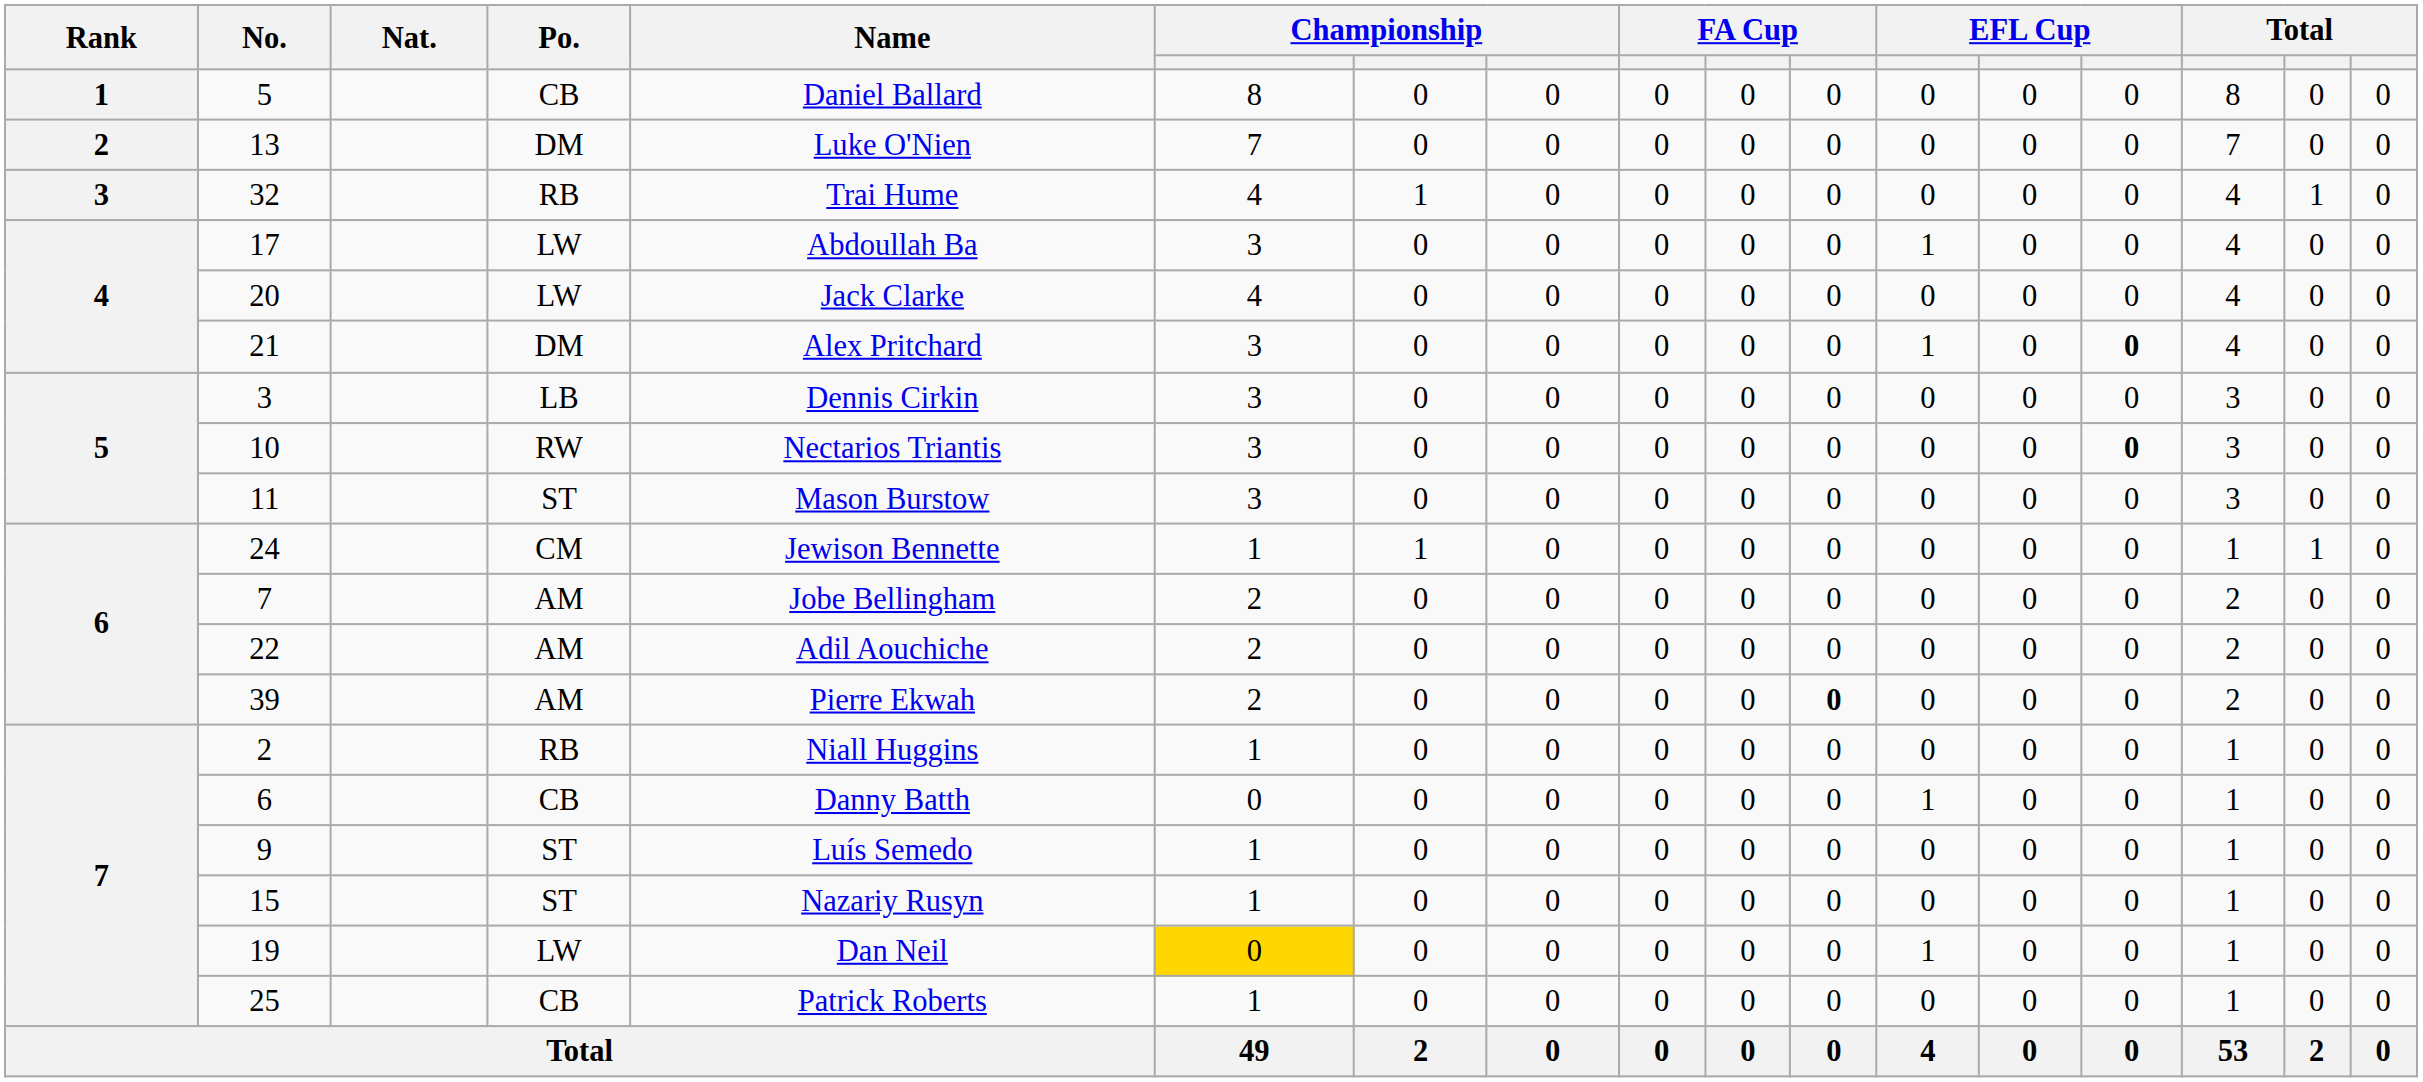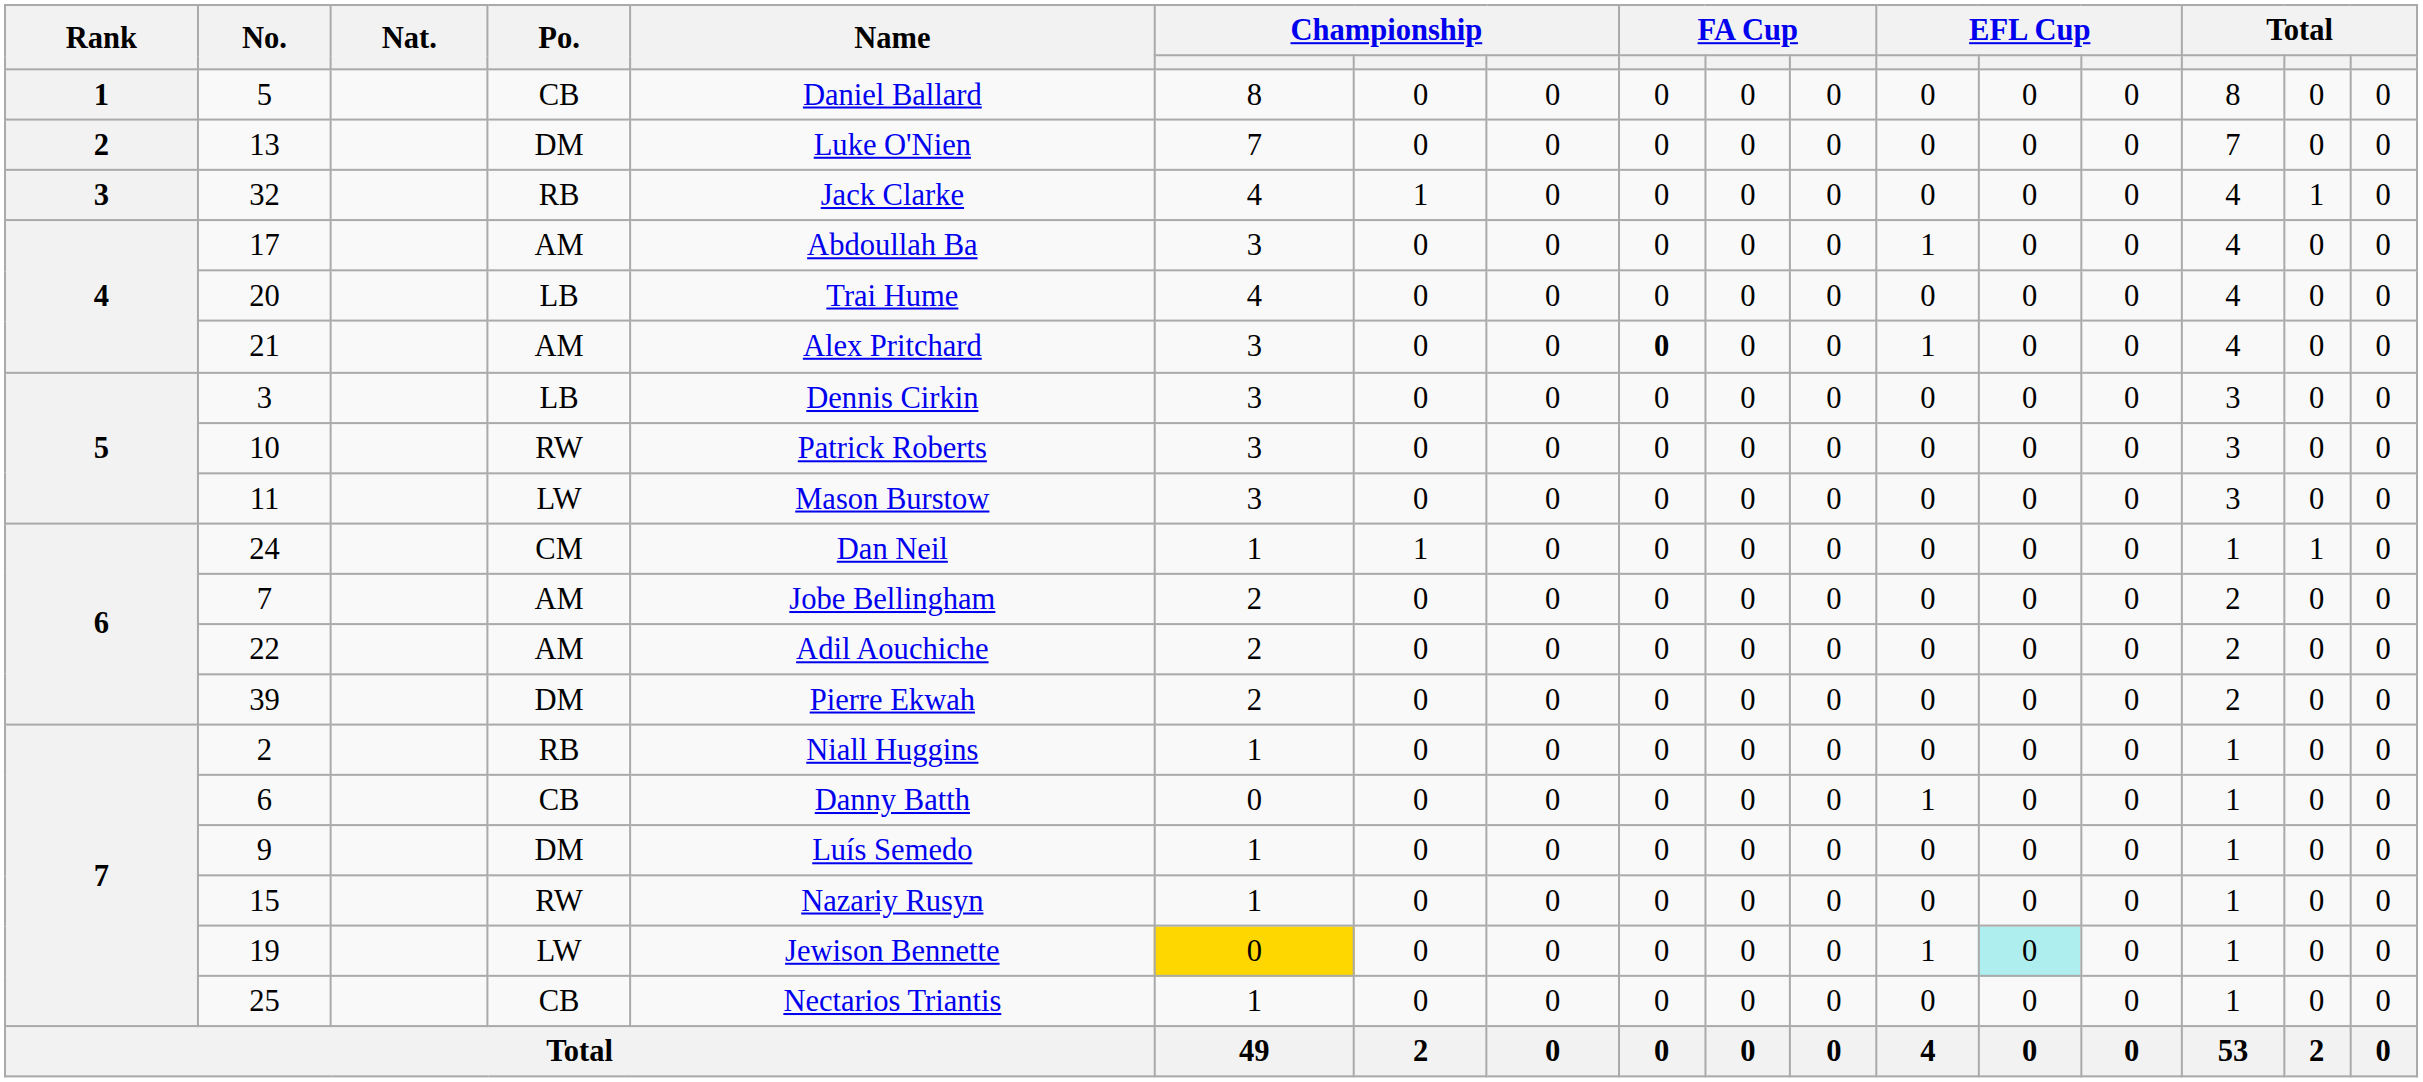 <table class="wikitable" style="text-align:center; font-size:95%; width:95%;">
 <tr>
 <th rowspan=2>Rank</th>
 <th rowspan=2>No.</th>
 <th rowspan=2>Nat.</th>
 <th rowspan=2>Po.</th>
 <th rowspan=2>Name</th>
 <th colspan=3><a href='#'>Championship</a></th>
 <th colspan=3><a href='#'>FA Cup</a></th>
 <th colspan=3><a href='#'>EFL Cup</a></th>
 <th colspan=3>Total</th>
 </tr>
 <tr>
 <th></th>
 <th></th>
 <th></th>
 <th></th>
 <th></th>
 <th></th>
 <th></th>
 <th></th>
 <th></th>
 <th></th>
 <th></th>
 <th></th>
 </tr>
 <tr>
 <th rowspan=1>1</th>
 <td>5</td>
 <td></td>
 <td>CB</td>
 <td><a href='#'>Daniel Ballard</a></td>
 <td>8</td>
 <td>0</td>
 <td>0</td>
 <td>0</td>
 <td>0</td>
 <td>0</td>
 <td>0</td>
 <td>0</td>
 <td>0</td>
 <td>8</td>
 <td>0</td>
 <td>0</td>
 </tr>
 <tr>
 <th rowspan=1>2</th>
 <td>13</td>
 <td></td>
 <td>DM</td>
 <td><a href='#'>Luke O'Nien</a></td>
 <td>7</td>
 <td>0</td>
 <td>0</td>
 <td>0</td>
 <td>0</td>
 <td>0</td>
 <td>0</td>
 <td>0</td>
 <td>0</td>
 <td>7</td>
 <td>0</td>
 <td>0</td>
 </tr>
 <tr>
 <th rowspan=1>3</th>
 <td>32</td>
 <td></td>
 <td>RB</td>
-<td><a href='#'>Trai Hume</a></td>
+<td><a href='#'>Jack Clarke</a></td>
 <td>4</td>
 <td>1</td>
 <td>0</td>
 <td>0</td>
 <td>0</td>
 <td>0</td>
 <td>0</td>
 <td>0</td>
 <td>0</td>
 <td>4</td>
 <td>1</td>
 <td>0</td>
 </tr>
 <tr>
 <th rowspan=3>4</th>
 <td>17</td>
 <td></td>
-<td>LW</td>
+<td>AM</td>
 <td><a href='#'>Abdoullah Ba</a></td>
 <td>3</td>
 <td>0</td>
 <td>0</td>
 <td>0</td>
 <td>0</td>
 <td>0</td>
 <td>1</td>
 <td>0</td>
 <td>0</td>
 <td>4</td>
 <td>0</td>
 <td>0</td>
 </tr>
 <tr>
 <td>20</td>
 <td></td>
-<td>LW</td>
-<td><a href='#'>Jack Clarke</a></td>
+<td>LB</td>
+<td><a href='#'>Trai Hume</a></td>
 <td>4</td>
 <td>0</td>
 <td>0</td>
 <td>0</td>
 <td>0</td>
 <td>0</td>
 <td>0</td>
 <td>0</td>
 <td>0</td>
 <td>4</td>
 <td>0</td>
 <td>0</td>
 </tr>
 <tr>
 <td>21</td>
 <td></td>
-<td>DM</td>
+<td>AM</td>
 <td><a href='#'>Alex Pritchard</a></td>
 <td>3</td>
 <td>0</td>
 <td>0</td>
-<td>0</td>
+<td><strong>0</strong></td>
 <td>0</td>
 <td>0</td>
 <td>1</td>
 <td>0</td>
-<td><strong>0</strong></td>
+<td>0</td>
 <td>4</td>
 <td>0</td>
 <td>0</td>
 </tr>
 <tr>
 <th rowspan=3>5</th>
 <td>3</td>
 <td></td>
 <td>LB</td>
 <td><a href='#'>Dennis Cirkin</a></td>
 <td>3</td>
 <td>0</td>
 <td>0</td>
 <td>0</td>
 <td>0</td>
 <td>0</td>
 <td>0</td>
 <td>0</td>
 <td>0</td>
 <td>3</td>
 <td>0</td>
 <td>0</td>
 </tr>
 <tr>
 <td>10</td>
 <td></td>
 <td>RW</td>
-<td><a href='#'>Nectarios Triantis</a></td>
+<td><a href='#'>Patrick Roberts</a></td>
 <td>3</td>
 <td>0</td>
 <td>0</td>
 <td>0</td>
 <td>0</td>
 <td>0</td>
 <td>0</td>
 <td>0</td>
-<td><strong>0</strong></td>
+<td>0</td>
 <td>3</td>
 <td>0</td>
 <td>0</td>
 </tr>
 <tr>
 <td>11</td>
 <td></td>
-<td>ST</td>
+<td>LW</td>
 <td><a href='#'>Mason Burstow</a></td>
 <td>3</td>
 <td>0</td>
 <td>0</td>
 <td>0</td>
 <td>0</td>
 <td>0</td>
 <td>0</td>
 <td>0</td>
 <td>0</td>
 <td>3</td>
 <td>0</td>
 <td>0</td>
 </tr>
 <tr>
 <th rowspan=4>6</th>
 <td>24</td>
 <td></td>
 <td>CM</td>
-<td><a href='#'>Jewison Bennette</a></td>
+<td><a href='#'>Dan Neil</a></td>
 <td>1</td>
 <td>1</td>
 <td>0</td>
 <td>0</td>
 <td>0</td>
 <td>0</td>
 <td>0</td>
 <td>0</td>
 <td>0</td>
 <td>1</td>
 <td>1</td>
 <td>0</td>
 </tr>
 <tr>
 <td>7</td>
 <td></td>
 <td>AM</td>
 <td><a href='#'>Jobe Bellingham</a></td>
 <td>2</td>
 <td>0</td>
 <td>0</td>
 <td>0</td>
 <td>0</td>
 <td>0</td>
 <td>0</td>
 <td>0</td>
 <td>0</td>
 <td>2</td>
 <td>0</td>
 <td>0</td>
 </tr>
 <tr>
 <td>22</td>
 <td></td>
 <td>AM</td>
 <td><a href='#'>Adil Aouchiche</a></td>
 <td>2</td>
 <td>0</td>
 <td>0</td>
 <td>0</td>
 <td>0</td>
 <td>0</td>
 <td>0</td>
 <td>0</td>
 <td>0</td>
 <td>2</td>
 <td>0</td>
 <td>0</td>
 </tr>
 <tr>
 <td>39</td>
 <td></td>
-<td>AM</td>
+<td>DM</td>
 <td><a href='#'>Pierre Ekwah</a></td>
 <td>2</td>
 <td>0</td>
 <td>0</td>
 <td>0</td>
 <td>0</td>
-<td><strong>0</strong></td>
+<td>0</td>
 <td>0</td>
 <td>0</td>
 <td>0</td>
 <td>2</td>
 <td>0</td>
 <td>0</td>
 </tr>
 <tr>
 <th rowspan=6>7</th>
 <td>2</td>
 <td></td>
 <td>RB</td>
 <td><a href='#'>Niall Huggins</a></td>
 <td>1</td>
 <td>0</td>
 <td>0</td>
 <td>0</td>
 <td>0</td>
 <td>0</td>
 <td>0</td>
 <td>0</td>
 <td>0</td>
 <td>1</td>
 <td>0</td>
 <td>0</td>
 </tr>
 <tr>
 <td>6</td>
 <td></td>
 <td>CB</td>
 <td><a href='#'>Danny Batth</a></td>
 <td>0</td>
 <td>0</td>
 <td>0</td>
 <td>0</td>
 <td>0</td>
 <td>0</td>
 <td>1</td>
 <td>0</td>
 <td>0</td>
 <td>1</td>
 <td>0</td>
 <td>0</td>
 </tr>
 <tr>
 <td>9</td>
 <td></td>
-<td>ST</td>
+<td>DM</td>
 <td><a href='#'>Luís Semedo</a></td>
 <td>1</td>
 <td>0</td>
 <td>0</td>
 <td>0</td>
 <td>0</td>
 <td>0</td>
 <td>0</td>
 <td>0</td>
 <td>0</td>
 <td>1</td>
 <td>0</td>
 <td>0</td>
 </tr>
 <tr>
 <td>15</td>
 <td></td>
-<td>ST</td>
+<td>RW</td>
 <td><a href='#'>Nazariy Rusyn</a></td>
 <td>1</td>
 <td>0</td>
 <td>0</td>
 <td>0</td>
 <td>0</td>
 <td>0</td>
 <td>0</td>
 <td>0</td>
 <td>0</td>
 <td>1</td>
 <td>0</td>
 <td>0</td>
 </tr>
 <tr>
 <td>19</td>
 <td></td>
 <td>LW</td>
-<td><a href='#'>Dan Neil</a></td>
+<td><a href='#'>Jewison Bennette</a></td>
 <td style="background: gold;">0</td>
 <td>0</td>
 <td>0</td>
 <td>0</td>
 <td>0</td>
 <td>0</td>
 <td>1</td>
-<td>0</td>
+<td style="background: paleturquoise;">0</td>
 <td>0</td>
 <td>1</td>
 <td>0</td>
 <td>0</td>
 </tr>
 <tr>
 <td>25</td>
 <td></td>
 <td>CB</td>
-<td><a href='#'>Patrick Roberts</a></td>
+<td><a href='#'>Nectarios Triantis</a></td>
 <td>1</td>
 <td>0</td>
 <td>0</td>
 <td>0</td>
 <td>0</td>
 <td>0</td>
 <td>0</td>
 <td>0</td>
 <td>0</td>
 <td>1</td>
 <td>0</td>
 <td>0</td>
 </tr>
 <tr>
 <th colspan=5>Total</th>
 <th>49</th>
 <th>2</th>
 <th>0</th>
 <th>0</th>
 <th>0</th>
 <th>0</th>
 <th>4</th>
 <th>0</th>
 <th>0</th>
 <th>53</th>
 <th>2</th>
 <th>0</th>
 </tr>
 </table>
